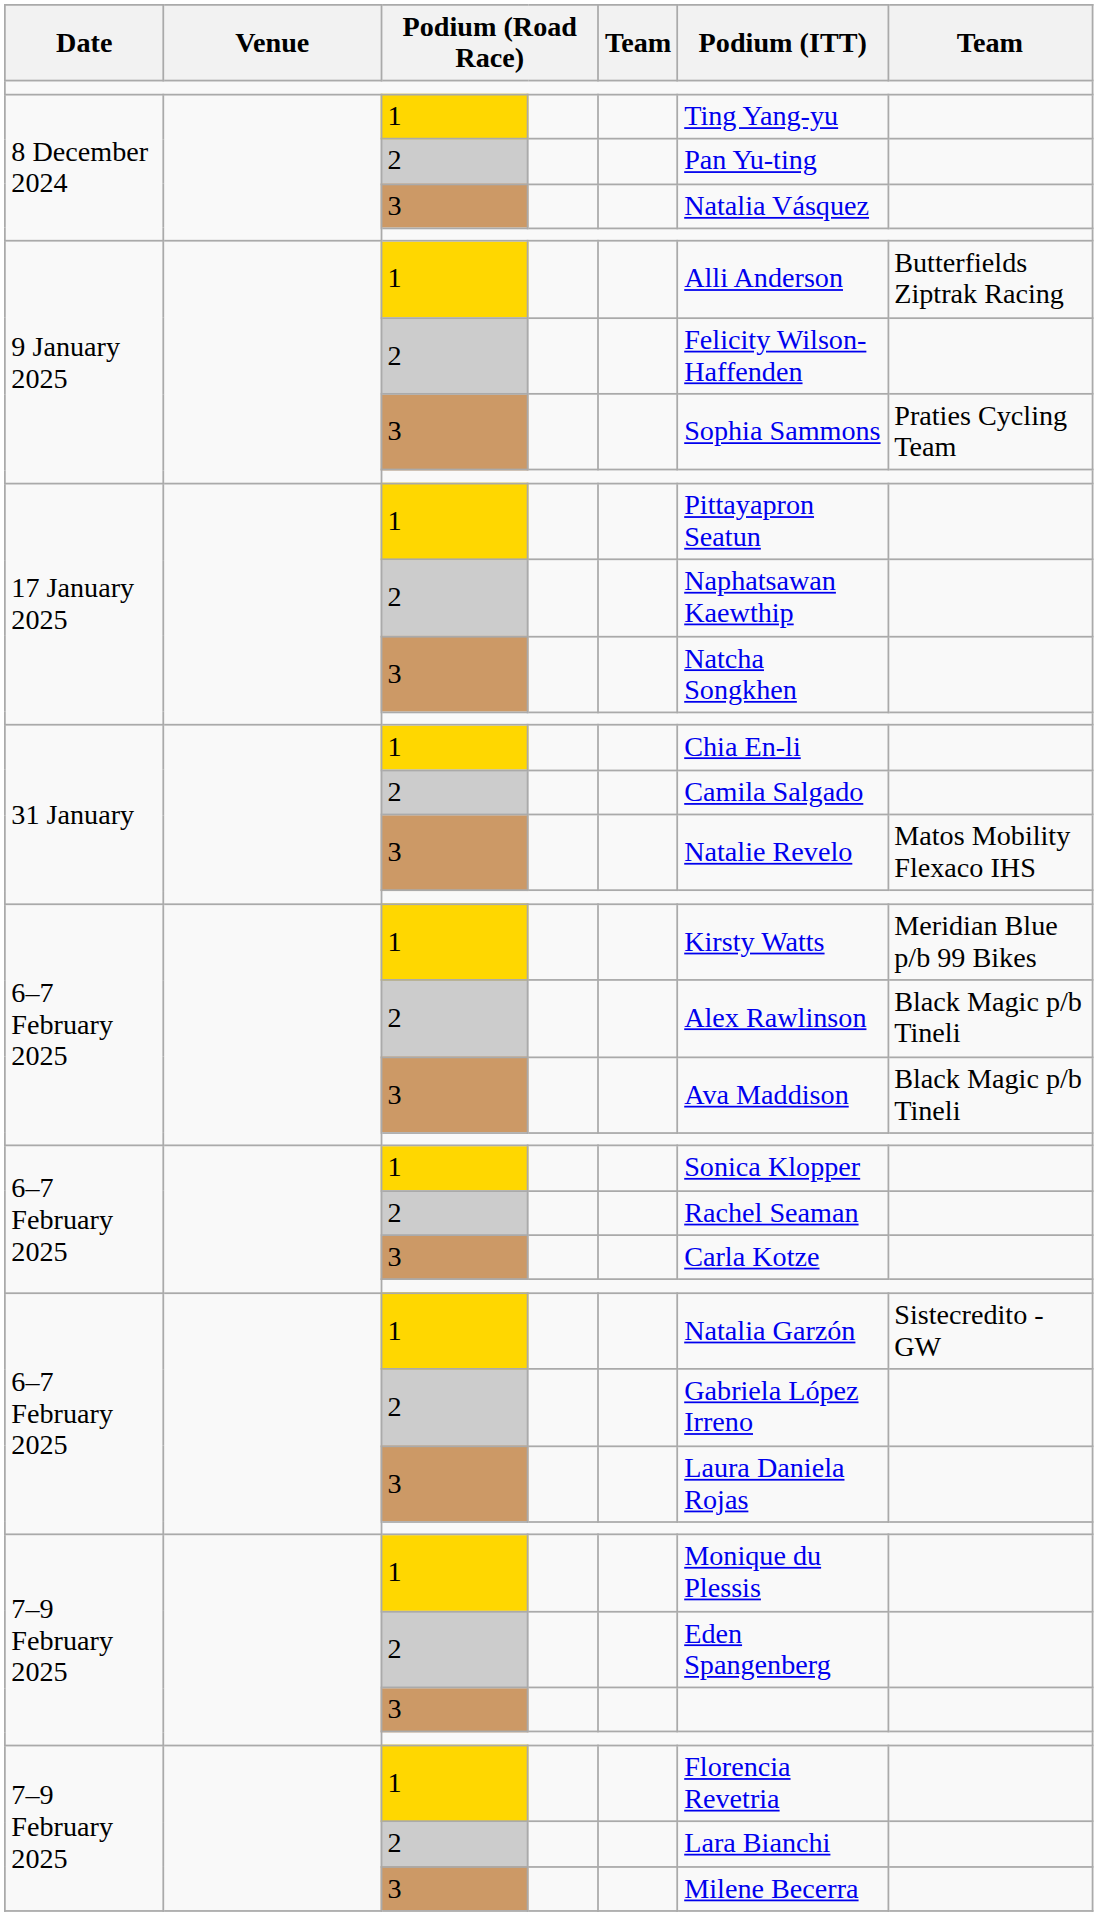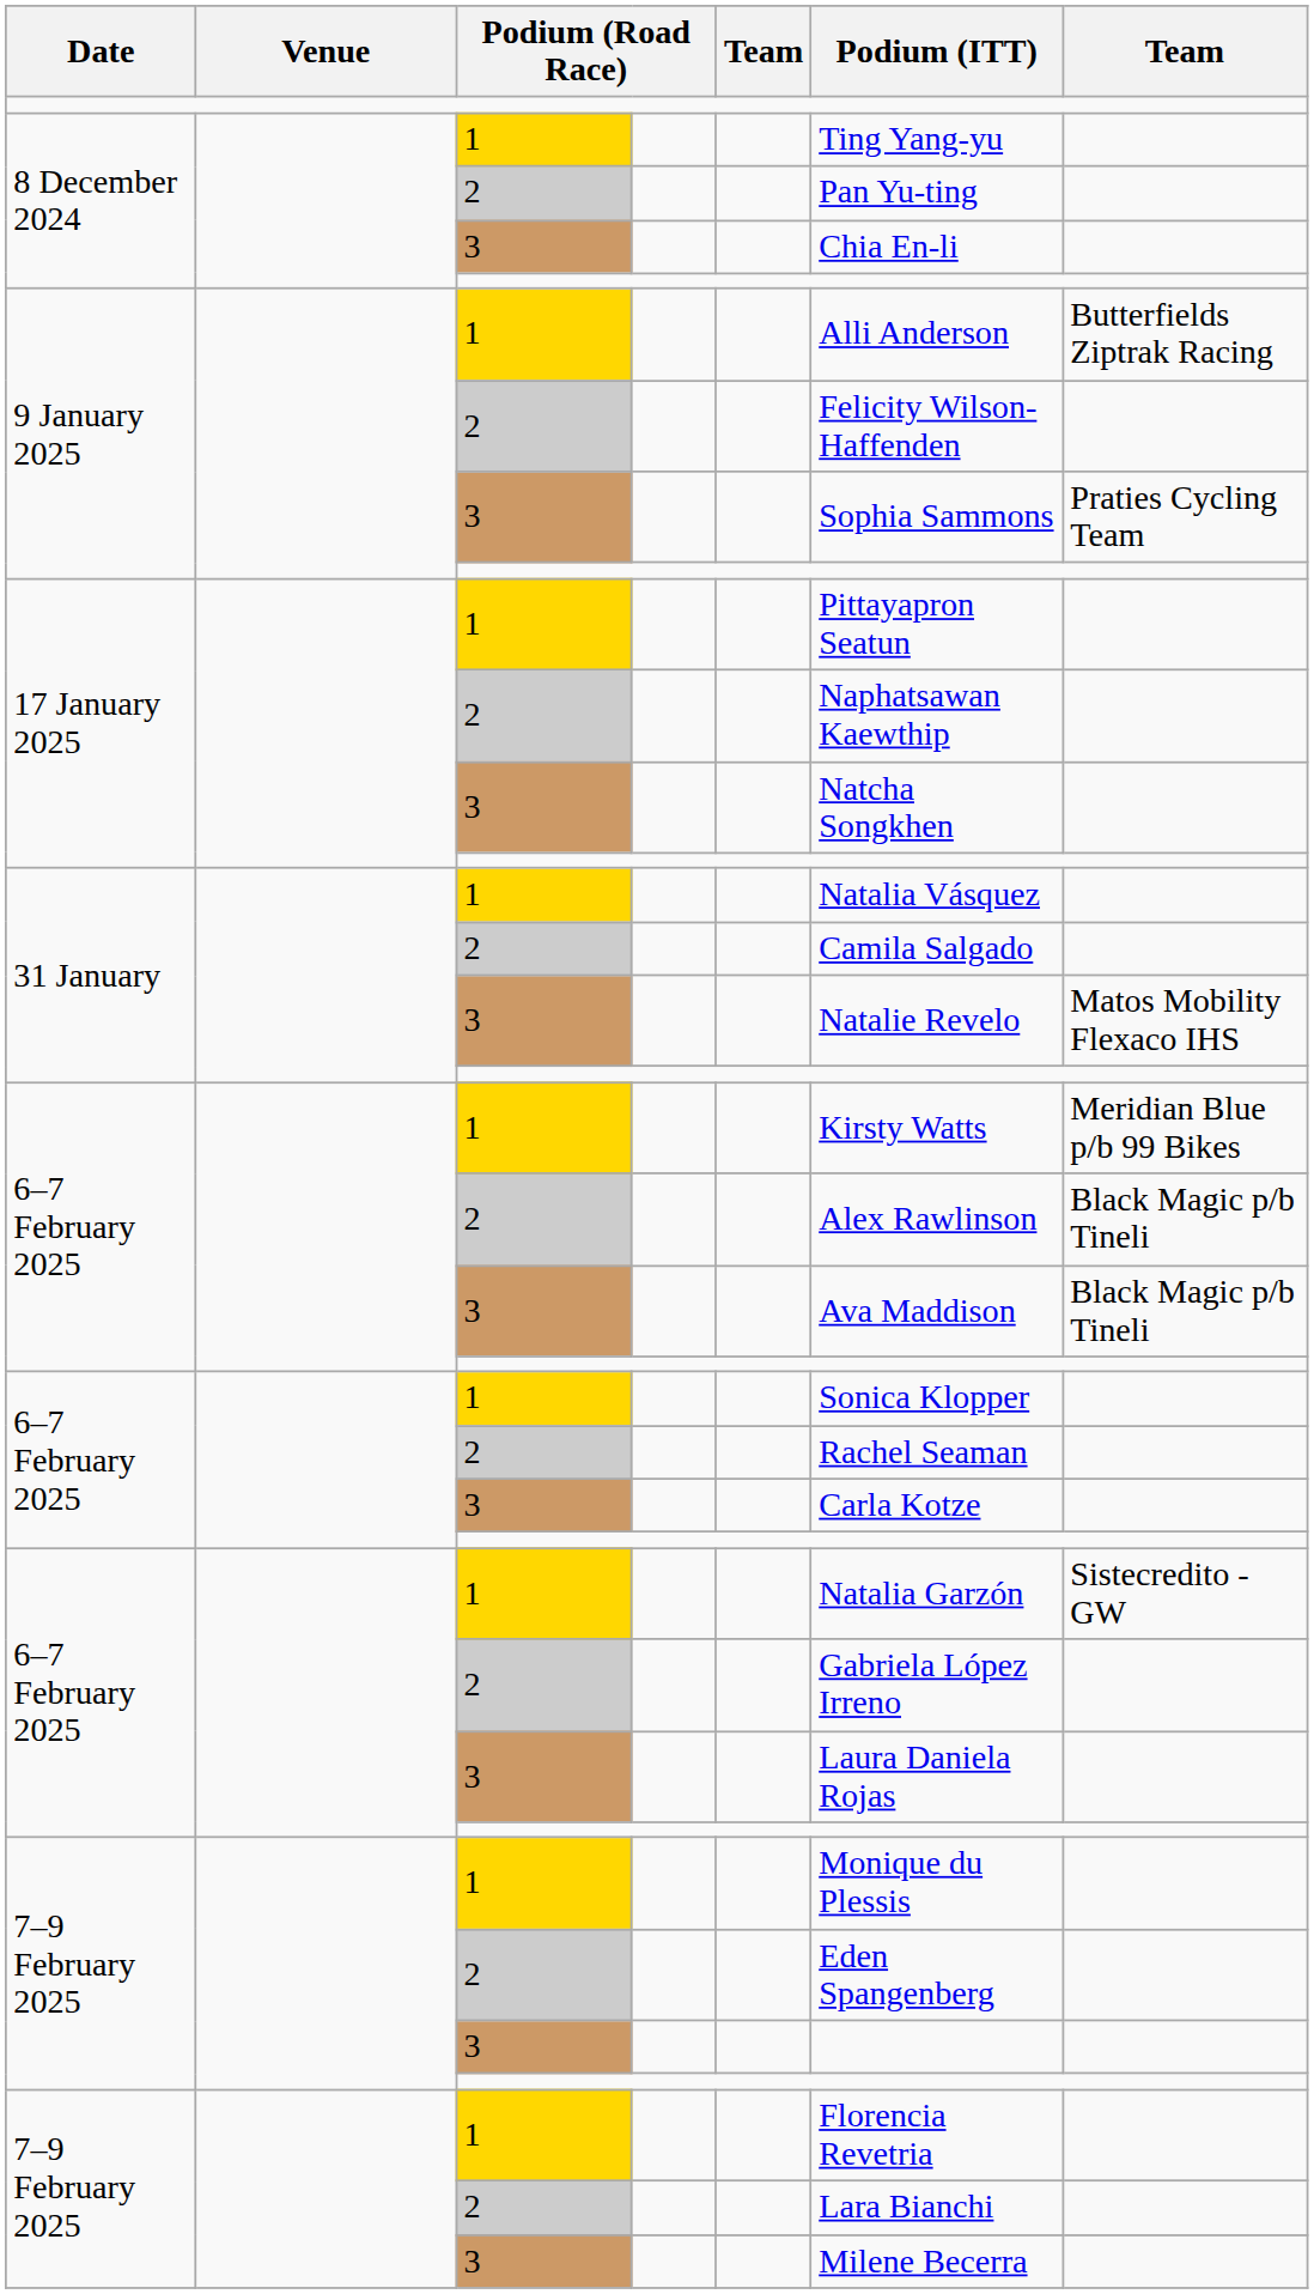 <table class="wikitable" width=70%>
 <tr>
 <th>Date</th>
 <th width=20%>Venue</th>
 <th colspan=2 width=20%>Podium (Road Race)</th>
 <th colspan= width=20%>Team</th>
 <th colspan= width=20%>Podium (ITT)</th>
 <th colspan= width=20%>Team</th>
 </tr>
 <tr>
 <td colspan=7></td>
 </tr>
 <tr>
 <td rowspan=4>8 December 2024</td>
 <td rowspan=4><br></td>
 <td bgcolor=FFD700>1</td>
 <td></td>
 <td></td>
 <td><a href='#'>Ting Yang-yu</a></td>
 <td></td>
 </tr>
 <tr>
 <td bgcolor=CCCCCC>2</td>
 <td></td>
 <td></td>
 <td><a href='#'>Pan Yu-ting</a></td>
 <td></td>
 </tr>
 <tr>
 <td bgcolor=CC9966>3</td>
 <td></td>
 <td></td>
-<td><a href='#'>Natalia Vásquez</a></td>
+<td><a href='#'>Chia En-li</a></td>
 <td></td>
 </tr>
 <tr>
 <td colspan=7></td>
 </tr>
 <tr>
 <td rowspan=4>9 January 2025</td>
 <td rowspan=4><br></td>
 <td bgcolor=FFD700>1</td>
 <td></td>
 <td></td>
 <td><a href='#'>Alli Anderson</a></td>
 <td>Butterfields Ziptrak Racing</td>
 </tr>
 <tr>
 <td bgcolor=CCCCCC>2</td>
 <td></td>
 <td></td>
 <td><a href='#'>Felicity Wilson-Haffenden</a></td>
 <td></td>
 </tr>
 <tr>
 <td bgcolor=CC9966>3</td>
 <td></td>
 <td></td>
 <td><a href='#'>Sophia Sammons</a></td>
 <td>Praties Cycling Team</td>
 </tr>
 <tr>
 <td colspan=7></td>
 </tr>
 <tr>
 <td rowspan=4>17 January 2025</td>
 <td rowspan=4><br></td>
 <td bgcolor=FFD700>1</td>
 <td></td>
 <td></td>
 <td><a href='#'>Pittayapron Seatun</a></td>
 <td></td>
 </tr>
 <tr>
 <td bgcolor=CCCCCC>2</td>
 <td></td>
 <td></td>
 <td><a href='#'>Naphatsawan Kaewthip</a></td>
 <td></td>
 </tr>
 <tr>
 <td bgcolor=CC9966>3</td>
 <td></td>
 <td></td>
 <td><a href='#'>Natcha Songkhen</a></td>
 <td></td>
 </tr>
 <tr>
 <td colspan=7></td>
 </tr>
 <tr>
 <td rowspan=4>31 January</td>
 <td rowspan=4><br></td>
 <td bgcolor=FFD700>1</td>
 <td></td>
 <td></td>
-<td><a href='#'>Chia En-li</a></td>
+<td><a href='#'>Natalia Vásquez</a></td>
 <td></td>
 </tr>
 <tr>
 <td bgcolor=CCCCCC>2</td>
 <td></td>
 <td></td>
 <td><a href='#'>Camila Salgado</a></td>
 <td></td>
 </tr>
 <tr>
 <td bgcolor=CC9966>3</td>
 <td></td>
 <td></td>
 <td><a href='#'>Natalie Revelo</a></td>
 <td>Matos Mobility Flexaco IHS</td>
 </tr>
 <tr>
 <td colspan=7></td>
 </tr>
 <tr>
 <td rowspan=4>6–7 February 2025</td>
 <td rowspan=4><br></td>
 <td bgcolor=FFD700>1</td>
 <td></td>
 <td></td>
 <td><a href='#'>Kirsty Watts</a></td>
 <td>Meridian Blue p/b 99 Bikes</td>
 </tr>
 <tr>
 <td bgcolor=CCCCCC>2</td>
 <td></td>
 <td></td>
 <td><a href='#'>Alex Rawlinson</a></td>
 <td>Black Magic p/b Tineli</td>
 </tr>
 <tr>
 <td bgcolor=CC9966>3</td>
 <td></td>
 <td></td>
 <td><a href='#'>Ava Maddison</a></td>
 <td>Black Magic p/b Tineli</td>
 </tr>
 <tr>
 <td colspan=7></td>
 </tr>
 <tr>
 <td rowspan=4>6–7 February 2025</td>
 <td rowspan=4><br></td>
 <td bgcolor=FFD700>1</td>
 <td></td>
 <td></td>
 <td><a href='#'>Sonica Klopper</a></td>
 <td></td>
 </tr>
 <tr>
 <td bgcolor=CCCCCC>2</td>
 <td></td>
 <td></td>
 <td><a href='#'>Rachel Seaman</a></td>
 <td></td>
 </tr>
 <tr>
 <td bgcolor=CC9966>3</td>
 <td></td>
 <td></td>
 <td><a href='#'>Carla Kotze</a></td>
 <td></td>
 </tr>
 <tr>
 <td colspan=7></td>
 </tr>
 <tr>
 <td rowspan=4>6–7 February 2025</td>
 <td rowspan=4><br></td>
 <td bgcolor=FFD700>1</td>
 <td></td>
 <td></td>
 <td><a href='#'>Natalia Garzón</a></td>
 <td>Sistecredito - GW</td>
 </tr>
 <tr>
 <td bgcolor=CCCCCC>2</td>
 <td></td>
 <td></td>
 <td><a href='#'>Gabriela López Irreno</a></td>
 <td></td>
 </tr>
 <tr>
 <td bgcolor=CC9966>3</td>
 <td></td>
 <td></td>
 <td><a href='#'>Laura Daniela Rojas</a></td>
 <td></td>
 </tr>
 <tr>
 <td colspan=7></td>
 </tr>
 <tr>
 <td rowspan=4>7–9 February 2025</td>
 <td rowspan=4><br></td>
 <td bgcolor=FFD700>1</td>
 <td></td>
 <td></td>
 <td><a href='#'>Monique du Plessis</a></td>
 <td></td>
 </tr>
 <tr>
 <td bgcolor=CCCCCC>2</td>
 <td></td>
 <td></td>
 <td><a href='#'>Eden Spangenberg</a></td>
 <td></td>
 </tr>
 <tr>
 <td bgcolor=CC9966>3</td>
 <td></td>
 <td></td>
 <td></td>
 <td></td>
 </tr>
 <tr>
 <td colspan=7></td>
 </tr>
 <tr>
 <td rowspan=4>7–9 February 2025</td>
 <td rowspan=4><br></td>
 <td bgcolor=FFD700>1</td>
 <td></td>
 <td></td>
 <td><a href='#'>Florencia Revetria</a></td>
 <td></td>
 </tr>
 <tr>
 <td bgcolor=CCCCCC>2</td>
 <td></td>
 <td></td>
 <td><a href='#'>Lara Bianchi</a></td>
 <td></td>
 </tr>
 <tr>
 <td bgcolor=CC9966>3</td>
 <td></td>
 <td></td>
 <td><a href='#'>Milene Becerra</a></td>
 <td></td>
 </tr>
 </table>
